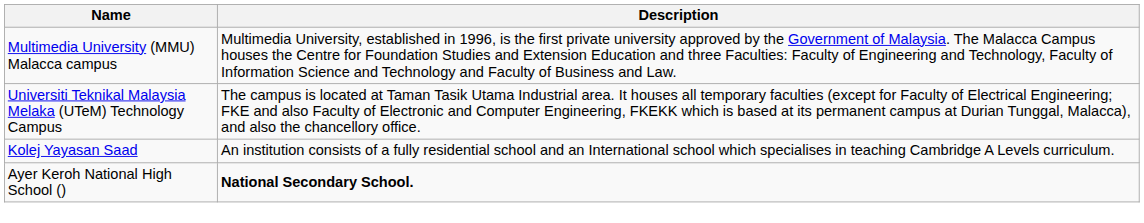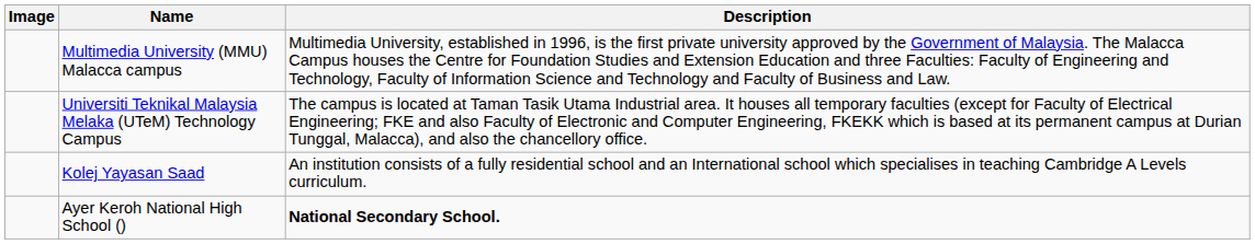 <table class="wikitable">
 <tr>
+<th>Image</th>
 <th>Name</th>
 <th>Description</th>
 </tr>
 <tr>
+<td></td>
 <td><a href='#'>Multimedia University</a> (MMU) Malacca campus</td>
 <td>Multimedia University, established in 1996, is the first private university approved by the <a href='#'>Government of Malaysia</a>. The Malacca Campus houses the Centre for Foundation Studies and Extension Education and three Faculties: Faculty of Engineering and Technology, Faculty of Information Science and Technology and Faculty of Business and Law.</td>
 </tr>
 <tr>
+<td></td>
 <td><a href='#'>Universiti Teknikal Malaysia Melaka</a> (UTeM) Technology Campus</td>
 <td>The campus is located at Taman Tasik Utama Industrial area. It houses all temporary faculties (except for Faculty of Electrical Engineering; FKE and also Faculty of Electronic and Computer Engineering, FKEKK which is based at its permanent campus at Durian Tunggal, Malacca), and also the chancellory office.</td>
 </tr>
 <tr>
+<td></td>
 <td><a href='#'>Kolej Yayasan Saad</a></td>
 <td>An institution consists of a fully residential school and an International school which specialises in teaching Cambridge A Levels curriculum.</td>
 </tr>
 <tr>
+<td></td>
 <td>Ayer Keroh National High School ()</td>
 <td><strong>National Secondary School.</strong></td>
 </tr>
 </table>
